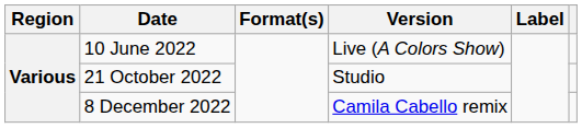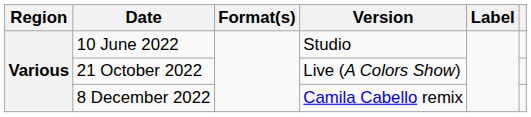 <table class="wikitable plainrowheaders">
 <tr>
 <th scope="col">Region</th>
 <th scope="col">Date</th>
 <th scope="col">Format(s)</th>
 <th scope="col">Version</th>
 <th scope="col">Label</th>
 <th scope="col"></th>
 </tr>
 <tr>
 <th scope="row" rowspan="3">Various</th>
 <td>10 June 2022</td>
 <td rowspan="3"></td>
-<td>Live (<em>A Colors Show</em>)</td>
+<td>Studio</td>
 <td rowspan="3"></td>
 <td align="center"></td>
 </tr>
 <tr>
 <td>21 October 2022</td>
-<td>Studio</td>
+<td>Live (<em>A Colors Show</em>)</td>
 <td align="center"></td>
 </tr>
 <tr>
 <td>8 December 2022</td>
 <td><a href='#'>Camila Cabello</a> remix</td>
 <td align="center"></td>
 </tr>
 </table>
